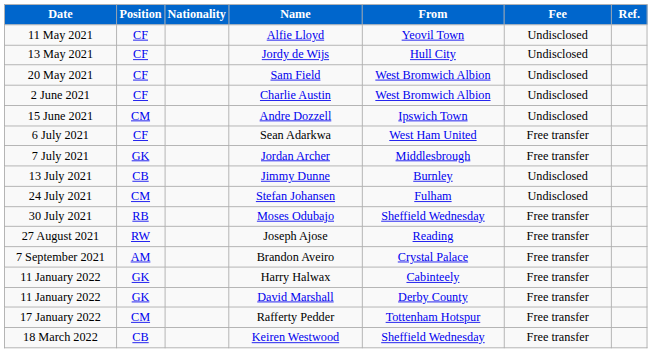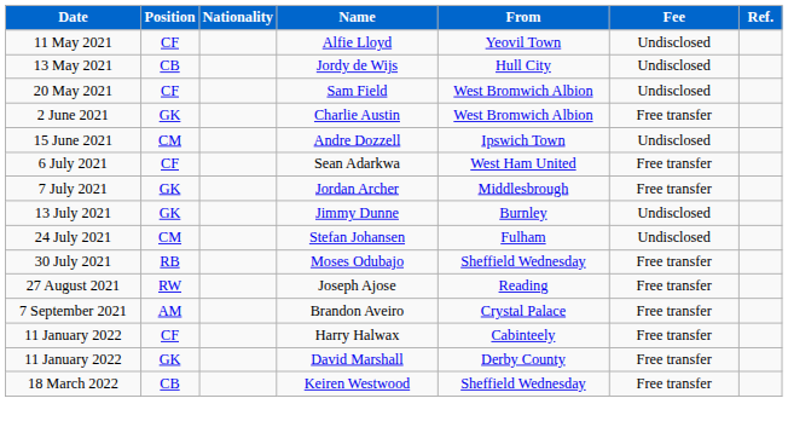 <table class="wikitable" style="text-align:center; font-size:90%; ">
 <tr>
 <th style="background:#0066CC; color:#FFFFFF; width:125px;">Date</th>
 <th style="background:#0066CC; color:#FFFFFF; width:50px;">Position</th>
 <th style="background:#0066CC; color:#FFFFFF; width:50px;">Nationality</th>
 <th style="background:#0066CC; color:#FFFFFF; width:150px;">Name</th>
 <th style="background:#0066CC; color:#FFFFFF; width:160px;">From</th>
 <th style="background:#0066CC; color:#FFFFFF; width:120px;">Fee</th>
 <th style="background:#0066CC; color:#FFFFFF; width:35px;">Ref.</th>
 </tr>
 <tr>
 <td>11 May 2021</td>
 <td><a href='#'>CF</a></td>
 <td></td>
 <td><a href='#'>Alfie Lloyd</a></td>
 <td> <a href='#'>Yeovil Town</a></td>
 <td>Undisclosed</td>
 <td></td>
 </tr>
 <tr>
 <td>13 May 2021</td>
-<td><a href='#'>CF</a></td>
+<td><a href='#'>CB</a></td>
 <td></td>
 <td><a href='#'>Jordy de Wijs</a></td>
 <td> <a href='#'>Hull City</a></td>
 <td>Undisclosed</td>
 <td></td>
 </tr>
 <tr>
 <td>20 May 2021</td>
 <td><a href='#'>CF</a></td>
 <td></td>
 <td><a href='#'>Sam Field</a></td>
 <td> <a href='#'>West Bromwich Albion</a></td>
 <td>Undisclosed</td>
 <td></td>
 </tr>
 <tr>
 <td>2 June 2021</td>
-<td><a href='#'>CF</a></td>
+<td><a href='#'>GK</a></td>
 <td></td>
 <td><a href='#'>Charlie Austin</a></td>
 <td> <a href='#'>West Bromwich Albion</a></td>
-<td>Undisclosed</td>
+<td>Free transfer</td>
 <td></td>
 </tr>
 <tr>
 <td>15 June 2021</td>
 <td><a href='#'>CM</a></td>
 <td></td>
 <td><a href='#'>Andre Dozzell</a></td>
 <td> <a href='#'>Ipswich Town</a></td>
 <td>Undisclosed</td>
 <td></td>
 </tr>
 <tr>
 <td>6 July 2021</td>
 <td><a href='#'>CF</a></td>
 <td></td>
 <td>Sean Adarkwa</td>
 <td> <a href='#'>West Ham United</a></td>
 <td>Free transfer</td>
 <td></td>
 </tr>
 <tr>
 <td>7 July 2021</td>
 <td><a href='#'>GK</a></td>
 <td></td>
 <td><a href='#'>Jordan Archer</a></td>
 <td> <a href='#'>Middlesbrough</a></td>
 <td>Free transfer</td>
 <td></td>
 </tr>
 <tr>
 <td>13 July 2021</td>
-<td><a href='#'>CB</a></td>
+<td><a href='#'>GK</a></td>
 <td></td>
 <td><a href='#'>Jimmy Dunne</a></td>
 <td> <a href='#'>Burnley</a></td>
 <td>Undisclosed</td>
 <td></td>
 </tr>
 <tr>
 <td>24 July 2021</td>
 <td><a href='#'>CM</a></td>
 <td></td>
 <td><a href='#'>Stefan Johansen</a></td>
 <td> <a href='#'>Fulham</a></td>
 <td>Undisclosed</td>
 <td></td>
 </tr>
 <tr>
 <td>30 July 2021</td>
 <td><a href='#'>RB</a></td>
 <td></td>
 <td><a href='#'>Moses Odubajo</a></td>
 <td> <a href='#'>Sheffield Wednesday</a></td>
 <td>Free transfer</td>
 <td></td>
 </tr>
 <tr>
 <td>27 August 2021</td>
 <td><a href='#'>RW</a></td>
 <td></td>
 <td>Joseph Ajose</td>
 <td> <a href='#'>Reading</a></td>
 <td>Free transfer</td>
 <td></td>
 </tr>
 <tr>
 <td>7 September 2021</td>
 <td><a href='#'>AM</a></td>
 <td></td>
 <td>Brandon Aveiro</td>
 <td> <a href='#'>Crystal Palace</a></td>
 <td>Free transfer</td>
 <td></td>
 </tr>
 <tr>
 <td>11 January 2022</td>
-<td><a href='#'>GK</a></td>
+<td><a href='#'>CF</a></td>
 <td></td>
 <td>Harry Halwax</td>
 <td> <a href='#'>Cabinteely</a></td>
 <td>Free transfer</td>
 <td></td>
 </tr>
 <tr>
 <td>11 January 2022</td>
 <td><a href='#'>GK</a></td>
 <td></td>
 <td><a href='#'>David Marshall</a></td>
 <td> <a href='#'>Derby County</a></td>
 <td>Free transfer</td>
 <td></td>
 </tr>
 <tr>
-<td>17 January 2022</td>
-<td><a href='#'>CM</a></td>
-<td></td>
-<td>Rafferty Pedder</td>
-<td> <a href='#'>Tottenham Hotspur</a></td>
-<td>Free transfer</td>
-<td></td>
-</tr>
-<tr>
 <td>18 March 2022</td>
 <td><a href='#'>CB</a></td>
 <td></td>
 <td><a href='#'>Keiren Westwood</a></td>
 <td> <a href='#'>Sheffield Wednesday</a></td>
 <td>Free transfer</td>
 <td></td>
 </tr>
 </table>
